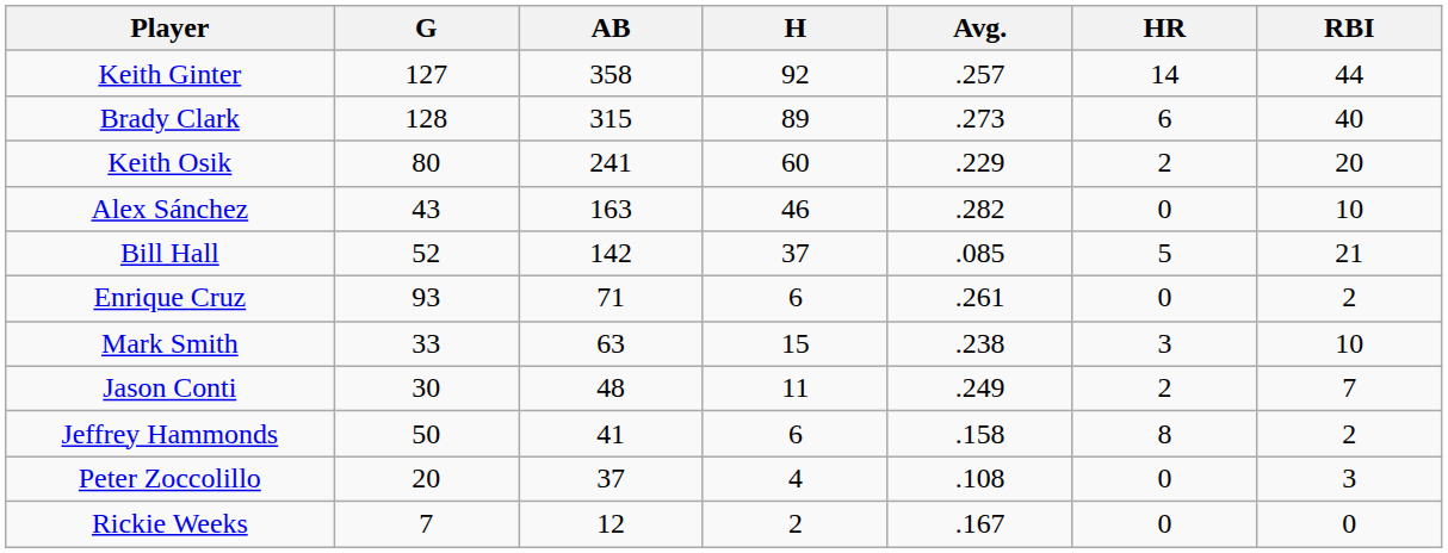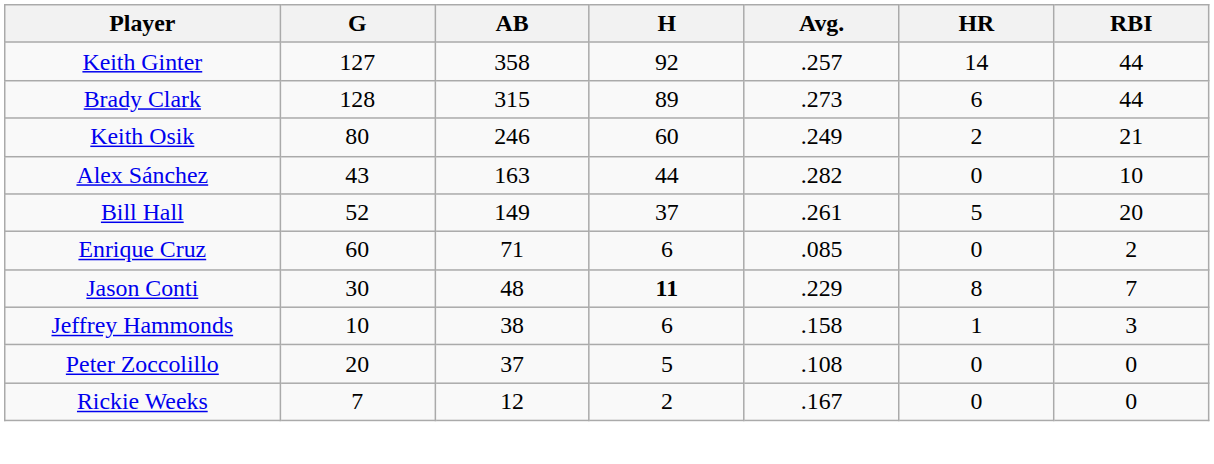 <table class="wikitable sortable">
 <tr>
 <th bgcolor="#DDDDFF" width="16%">Player</th>
 <th bgcolor="#DDDDFF" width="9%">G</th>
 <th bgcolor="#DDDDFF" width="9%">AB</th>
 <th bgcolor="#DDDDFF" width="9%">H</th>
 <th bgcolor="#DDDDFF" width="9%">Avg.</th>
 <th bgcolor="#DDDDFF" width="9%">HR</th>
 <th bgcolor="#DDDDFF" width="9%">RBI</th>
 </tr>
 <tr align=center>
 <td><a href='#'>Keith Ginter</a></td>
 <td>127</td>
 <td>358</td>
 <td>92</td>
 <td>.257</td>
 <td>14</td>
 <td>44</td>
 </tr>
 <tr align=center>
 <td><a href='#'>Brady Clark</a></td>
 <td>128</td>
 <td>315</td>
 <td>89</td>
 <td>.273</td>
 <td>6</td>
-<td>40</td>
+<td>44</td>
 </tr>
 <tr align=center>
 <td><a href='#'>Keith Osik</a></td>
 <td>80</td>
-<td>241</td>
+<td>246</td>
 <td>60</td>
-<td>.229</td>
+<td>.249</td>
 <td>2</td>
-<td>20</td>
+<td>21</td>
 </tr>
 <tr align=center>
 <td><a href='#'>Alex Sánchez</a></td>
 <td>43</td>
 <td>163</td>
-<td>46</td>
+<td>44</td>
 <td>.282</td>
 <td>0</td>
 <td>10</td>
 </tr>
 <tr align=center>
 <td><a href='#'>Bill Hall</a></td>
 <td>52</td>
-<td>142</td>
+<td>149</td>
 <td>37</td>
-<td>.085</td>
+<td>.261</td>
 <td>5</td>
-<td>21</td>
+<td>20</td>
 </tr>
 <tr align=center>
 <td><a href='#'>Enrique Cruz</a></td>
-<td>93</td>
+<td>60</td>
 <td>71</td>
 <td>6</td>
-<td>.261</td>
+<td>.085</td>
 <td>0</td>
 <td>2</td>
-</tr>
-<tr align=center>
-<td><a href='#'>Mark Smith</a></td>
-<td>33</td>
-<td>63</td>
-<td>15</td>
-<td>.238</td>
-<td>3</td>
-<td>10</td>
 </tr>
 <tr align=center>
 <td><a href='#'>Jason Conti</a></td>
 <td>30</td>
 <td>48</td>
-<td>11</td>
-<td>.249</td>
-<td>2</td>
+<td><strong>11</strong></td>
+<td>.229</td>
+<td>8</td>
 <td>7</td>
 </tr>
 <tr align=center>
 <td><a href='#'>Jeffrey Hammonds</a></td>
-<td>50</td>
-<td>41</td>
+<td>10</td>
+<td>38</td>
 <td>6</td>
 <td>.158</td>
-<td>8</td>
-<td>2</td>
+<td>1</td>
+<td>3</td>
 </tr>
 <tr align=center>
 <td><a href='#'>Peter Zoccolillo</a></td>
 <td>20</td>
 <td>37</td>
-<td>4</td>
+<td>5</td>
 <td>.108</td>
 <td>0</td>
-<td>3</td>
+<td>0</td>
 </tr>
 <tr align=center>
 <td><a href='#'>Rickie Weeks</a></td>
 <td>7</td>
 <td>12</td>
 <td>2</td>
 <td>.167</td>
 <td>0</td>
 <td>0</td>
 </tr>
 </table>
